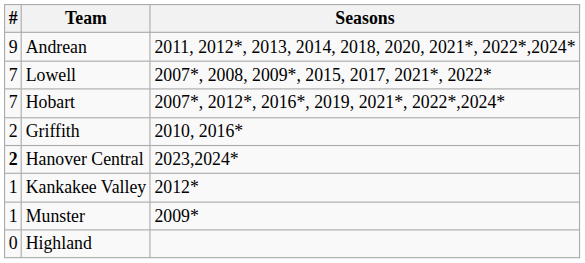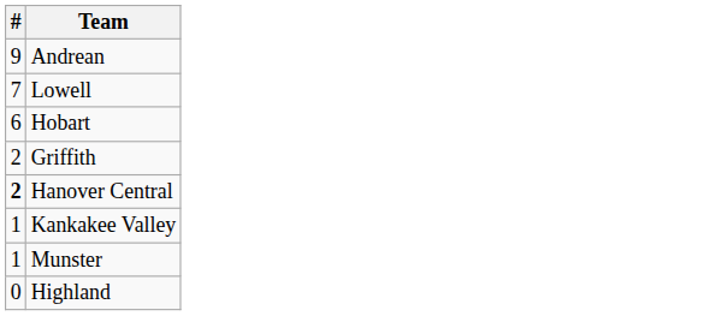 <table class="wikitable" style=>
 <tr>
 <th>#</th>
 <th>Team</th>
-<th>Seasons</th>
 </tr>
 <tr>
 <td>9</td>
 <td>Andrean</td>
-<td>2011, 2012*, 2013, 2014, 2018, 2020, 2021*, 2022*,2024*</td>
 </tr>
 <tr>
 <td>7</td>
 <td>Lowell</td>
-<td>2007*, 2008, 2009*, 2015, 2017, 2021*, 2022*</td>
 </tr>
 <tr>
-<td>7</td>
+<td>6</td>
 <td>Hobart</td>
-<td>2007*, 2012*, 2016*, 2019, 2021*, 2022*,2024*</td>
 </tr>
 <tr>
 <td>2</td>
 <td>Griffith</td>
-<td>2010, 2016*</td>
 </tr>
 <tr>
 <td><strong>2</strong></td>
 <td>Hanover Central</td>
-<td>2023,2024*</td>
 </tr>
 <tr>
 <td>1</td>
 <td>Kankakee Valley</td>
-<td>2012*</td>
 </tr>
 <tr>
 <td>1</td>
 <td>Munster</td>
-<td>2009*</td>
 </tr>
 <tr>
 <td>0</td>
 <td>Highland</td>
-<td></td>
 </tr>
 </table>
